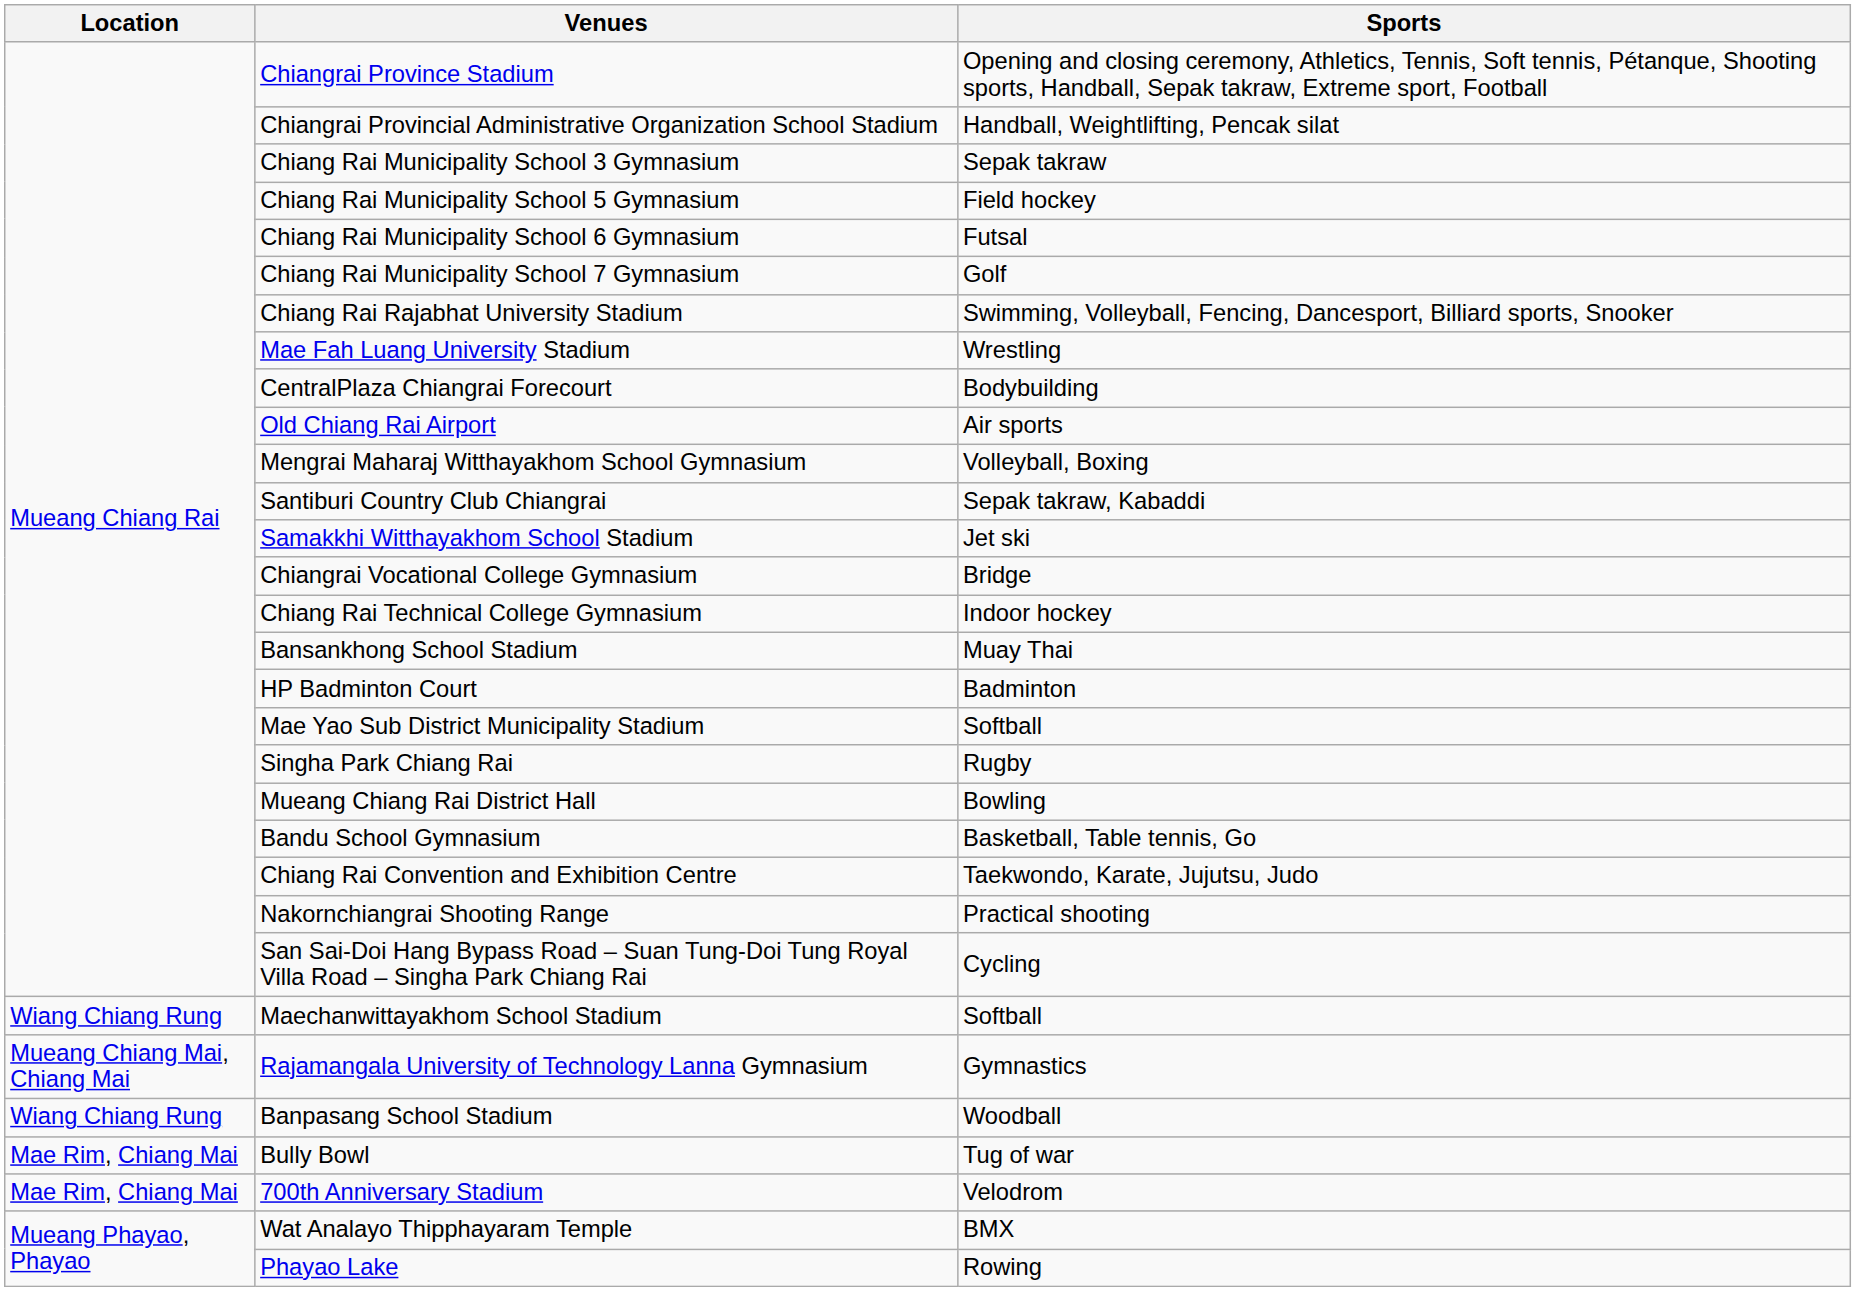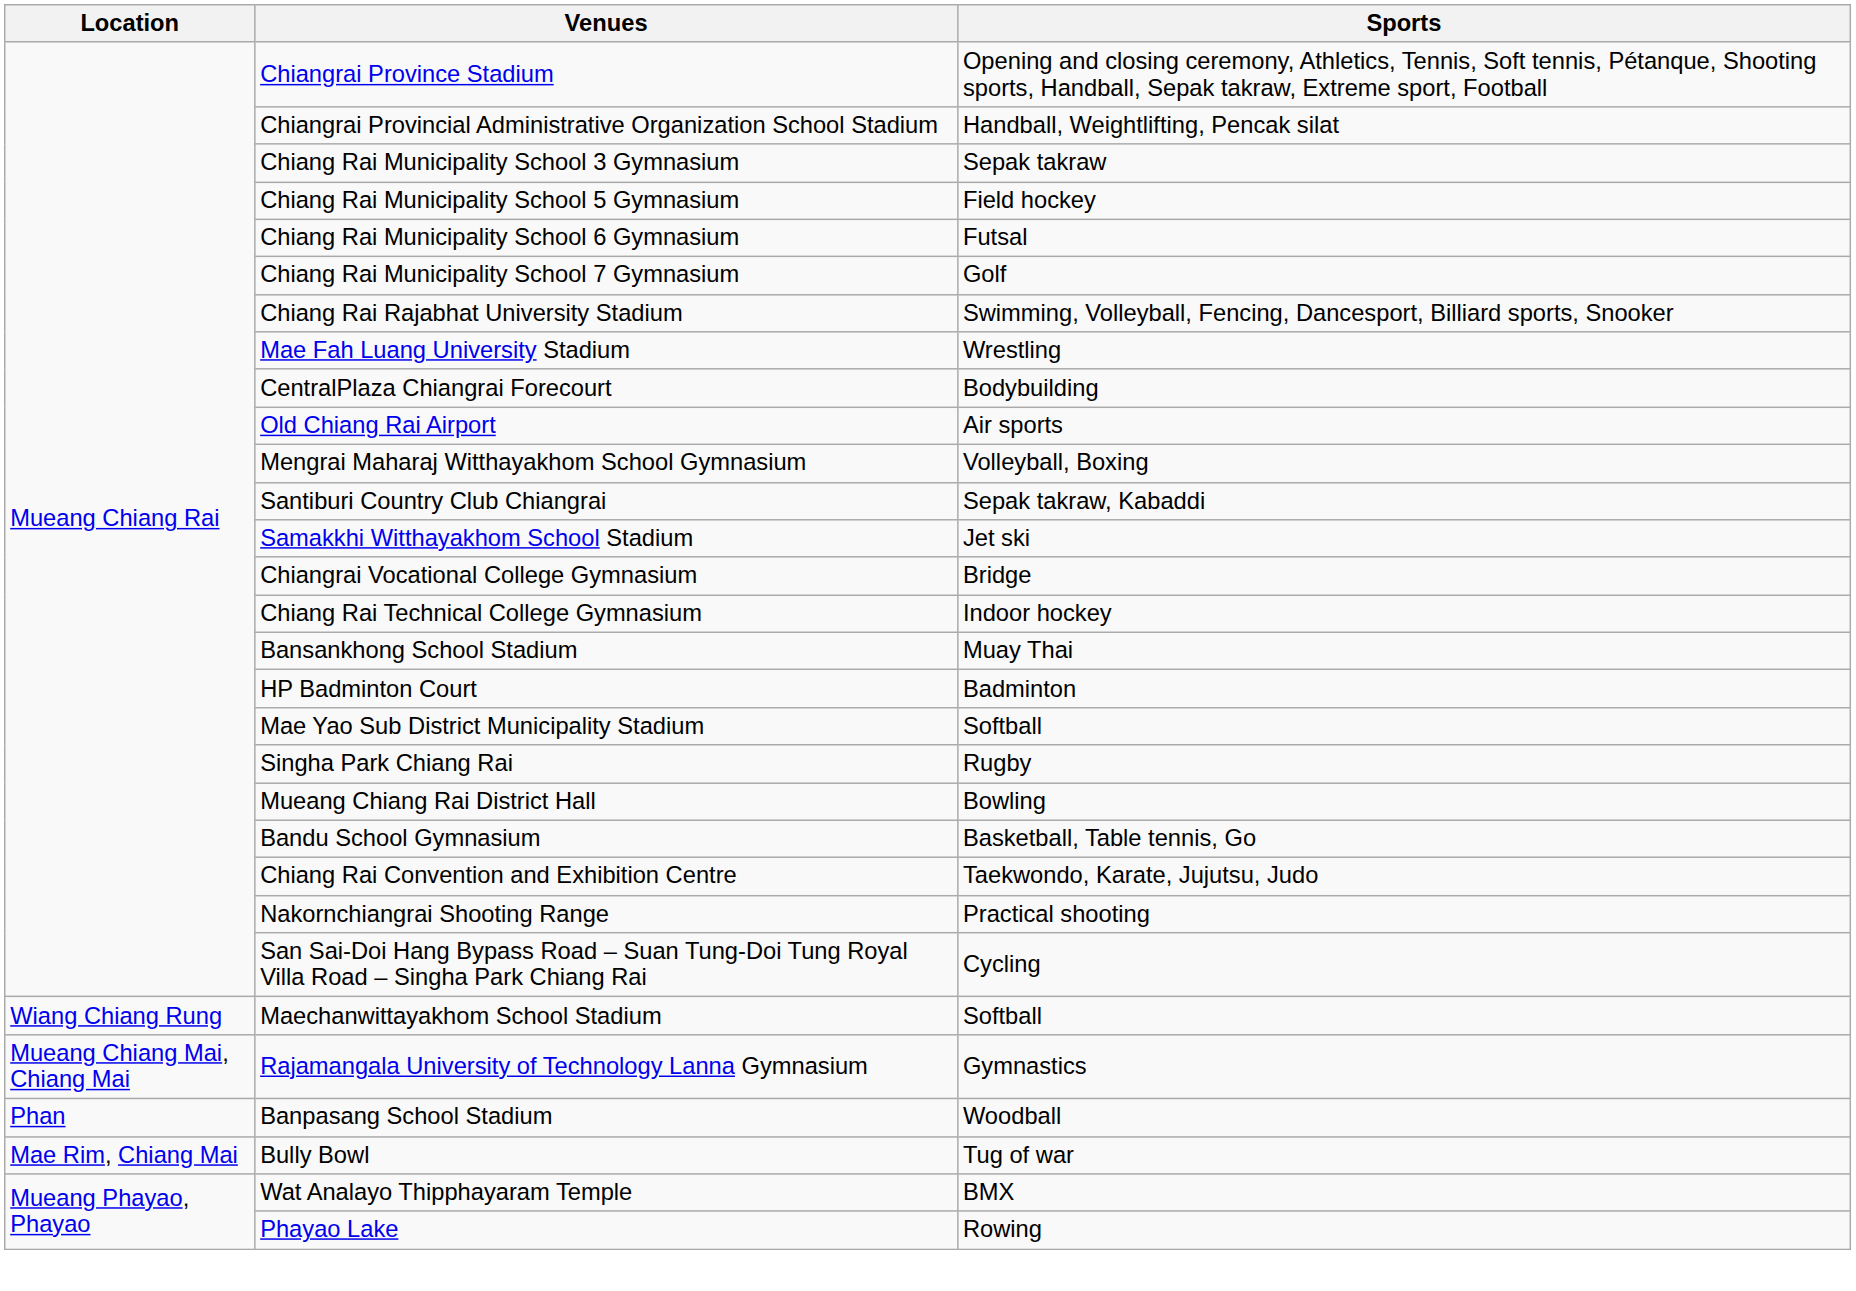 <table class="wikitable">
 <tr>
 <th>Location</th>
 <th>Venues</th>
 <th>Sports</th>
 </tr>
 <tr>
 <td rowspan="24"><a href='#'>Mueang Chiang Rai</a></td>
 <td><a href='#'>Chiangrai Province Stadium</a></td>
 <td>Opening and closing ceremony, Athletics, Tennis, Soft tennis, Pétanque, Shooting sports, Handball, Sepak takraw, Extreme sport, Football</td>
 </tr>
 <tr>
 <td>Chiangrai Provincial Administrative Organization School Stadium</td>
 <td>Handball, Weightlifting, Pencak silat</td>
 </tr>
 <tr>
 <td>Chiang Rai Municipality School 3 Gymnasium</td>
 <td>Sepak takraw</td>
 </tr>
 <tr>
 <td>Chiang Rai Municipality School 5 Gymnasium</td>
 <td>Field hockey</td>
 </tr>
 <tr>
 <td>Chiang Rai Municipality School 6 Gymnasium</td>
 <td>Futsal</td>
 </tr>
 <tr>
 <td>Chiang Rai Municipality School 7 Gymnasium</td>
 <td>Golf</td>
 </tr>
 <tr>
 <td>Chiang Rai Rajabhat University Stadium</td>
 <td>Swimming, Volleyball, Fencing, Dancesport, Billiard sports, Snooker</td>
 </tr>
 <tr>
 <td><a href='#'>Mae Fah Luang University</a> Stadium</td>
 <td>Wrestling</td>
 </tr>
 <tr>
 <td>CentralPlaza Chiangrai Forecourt</td>
 <td>Bodybuilding</td>
 </tr>
 <tr>
 <td><a href='#'>Old Chiang Rai Airport</a></td>
 <td>Air sports</td>
 </tr>
 <tr>
 <td>Mengrai Maharaj Witthayakhom School Gymnasium</td>
 <td>Volleyball, Boxing</td>
 </tr>
 <tr>
 <td>Santiburi Country Club Chiangrai</td>
 <td>Sepak takraw, Kabaddi</td>
 </tr>
 <tr>
 <td><a href='#'>Samakkhi Witthayakhom School</a> Stadium</td>
 <td>Jet ski</td>
 </tr>
 <tr>
 <td>Chiangrai Vocational College Gymnasium</td>
 <td>Bridge</td>
 </tr>
 <tr>
 <td>Chiang Rai Technical College Gymnasium</td>
 <td>Indoor hockey</td>
 </tr>
 <tr>
 <td>Bansankhong School Stadium</td>
 <td>Muay Thai</td>
 </tr>
 <tr>
 <td>HP Badminton Court</td>
 <td>Badminton</td>
 </tr>
 <tr>
 <td>Mae Yao Sub District Municipality Stadium</td>
 <td>Softball</td>
 </tr>
 <tr>
 <td>Singha Park Chiang Rai</td>
 <td>Rugby</td>
 </tr>
 <tr>
 <td>Mueang Chiang Rai District Hall</td>
 <td>Bowling</td>
 </tr>
 <tr>
 <td>Bandu School Gymnasium</td>
 <td>Basketball, Table tennis, Go</td>
 </tr>
 <tr>
 <td>Chiang Rai Convention and Exhibition Centre</td>
 <td>Taekwondo, Karate, Jujutsu, Judo</td>
 </tr>
 <tr>
 <td>Nakornchiangrai Shooting Range</td>
 <td>Practical shooting</td>
 </tr>
 <tr>
 <td>San Sai-Doi Hang Bypass Road – Suan Tung-Doi Tung Royal Villa Road – Singha Park Chiang Rai</td>
 <td>Cycling</td>
 </tr>
 <tr>
 <td><a href='#'>Wiang Chiang Rung</a></td>
 <td>Maechanwittayakhom School Stadium</td>
 <td>Softball</td>
 </tr>
 <tr>
 <td><a href='#'>Mueang Chiang Mai</a>, <a href='#'>Chiang Mai</a></td>
 <td><a href='#'>Rajamangala University of Technology Lanna</a> Gymnasium</td>
 <td>Gymnastics</td>
 </tr>
 <tr>
-<td><a href='#'>Wiang Chiang Rung</a></td>
+<td><a href='#'>Phan</a></td>
 <td>Banpasang School Stadium</td>
 <td>Woodball</td>
 </tr>
 <tr>
 <td><a href='#'>Mae Rim</a>, <a href='#'>Chiang Mai</a></td>
 <td>Bully Bowl</td>
 <td>Tug of war</td>
-</tr>
-<tr>
-<td><a href='#'>Mae Rim</a>, <a href='#'>Chiang Mai</a></td>
-<td><a href='#'>700th Anniversary Stadium</a></td>
-<td>Velodrom</td>
 </tr>
 <tr>
 <td rowspan="2"><a href='#'>Mueang Phayao</a>, <a href='#'>Phayao</a></td>
 <td>Wat Analayo Thipphayaram Temple</td>
 <td>BMX</td>
 </tr>
 <tr>
 <td><a href='#'>Phayao Lake</a></td>
 <td>Rowing</td>
 </tr>
 </table>
